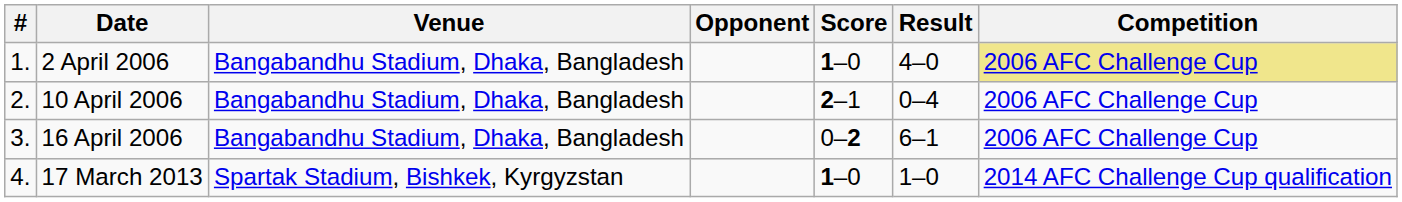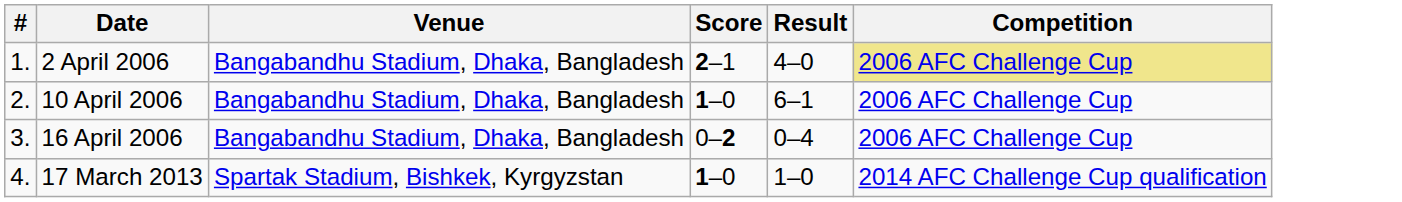 <table class="wikitable">
 <tr>
 <th>#</th>
 <th>Date</th>
 <th>Venue</th>
-<th>Opponent</th>
 <th>Score</th>
 <th>Result</th>
 <th>Competition</th>
 </tr>
 <tr>
 <td>1.</td>
 <td>2 April 2006</td>
 <td><a href='#'>Bangabandhu Stadium</a>, <a href='#'>Dhaka</a>, Bangladesh</td>
-<td></td>
-<td><strong>1</strong>–0</td>
+<td><strong>2</strong>–1</td>
 <td>4–0</td>
 <td style="background: khaki;"><a href='#'>2006 AFC Challenge Cup</a></td>
 </tr>
 <tr>
 <td>2.</td>
 <td>10 April 2006</td>
 <td><a href='#'>Bangabandhu Stadium</a>, <a href='#'>Dhaka</a>, Bangladesh</td>
-<td></td>
-<td><strong>2</strong>–1</td>
-<td>0–4</td>
+<td><strong>1</strong>–0</td>
+<td>6–1</td>
 <td><a href='#'>2006 AFC Challenge Cup</a></td>
 </tr>
 <tr>
 <td>3.</td>
 <td>16 April 2006</td>
 <td><a href='#'>Bangabandhu Stadium</a>, <a href='#'>Dhaka</a>, Bangladesh</td>
-<td></td>
 <td>0–<strong>2</strong></td>
-<td>6–1</td>
+<td>0–4</td>
 <td><a href='#'>2006 AFC Challenge Cup</a></td>
 </tr>
 <tr>
 <td>4.</td>
 <td>17 March 2013</td>
 <td><a href='#'>Spartak Stadium</a>, <a href='#'>Bishkek</a>, Kyrgyzstan</td>
-<td></td>
 <td><strong>1</strong>–0</td>
 <td>1–0</td>
 <td><a href='#'>2014 AFC Challenge Cup qualification</a></td>
 </tr>
 </table>
